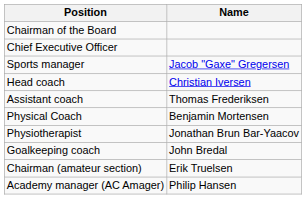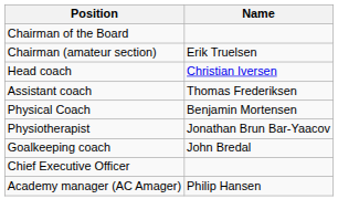 <table class="wikitable">
 <tr>
 <th>Position</th>
 <th>Name</th>
 </tr>
 <tr>
 <td>Chairman of the Board</td>
 <td></td>
 </tr>
 <tr>
-<td>Chief Executive Officer</td>
-<td></td>
-</tr>
-<tr>
-<td>Sports manager</td>
-<td> <a href='#'>Jacob "Gaxe" Gregersen</a></td>
+<td>Chairman (amateur section)</td>
+<td> Erik Truelsen</td>
 </tr>
 <tr>
 <td>Head coach</td>
 <td> <a href='#'>Christian Iversen</a></td>
 </tr>
 <tr>
 <td>Assistant coach</td>
 <td> Thomas Frederiksen</td>
 </tr>
 <tr>
 <td>Physical Coach</td>
 <td> Benjamin Mortensen</td>
 </tr>
 <tr>
 <td>Physiotherapist</td>
 <td> Jonathan Brun Bar-Yaacov</td>
 </tr>
 <tr>
 <td>Goalkeeping coach</td>
 <td> John Bredal</td>
 </tr>
 <tr>
-<td>Chairman (amateur section)</td>
-<td> Erik Truelsen</td>
+<td>Chief Executive Officer</td>
+<td></td>
 </tr>
 <tr>
 <td>Academy manager (AC Amager)</td>
 <td> Philip Hansen</td>
 </tr>
 </table>
